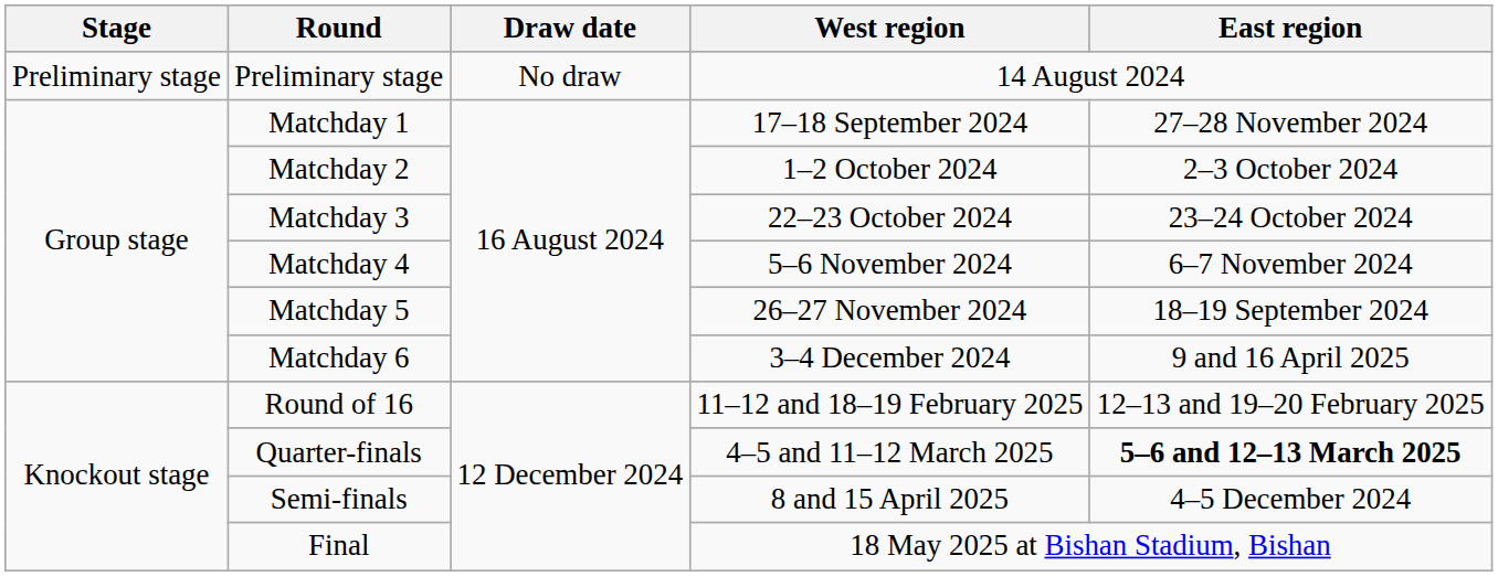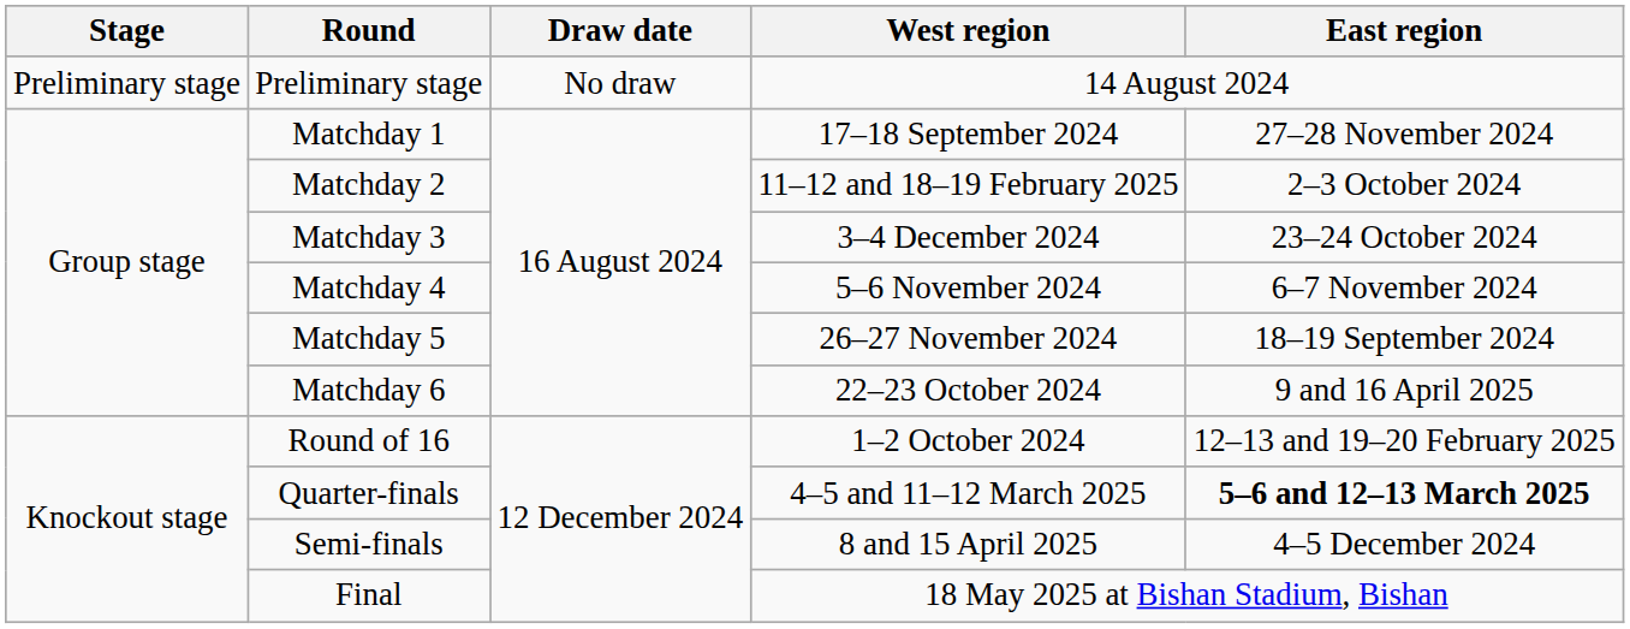 <table class="wikitable" style="text-align:center">
 <tr>
 <th>Stage</th>
 <th>Round</th>
 <th>Draw date</th>
 <th>West region</th>
 <th>East region</th>
 </tr>
 <tr>
 <td>Preliminary stage</td>
 <td>Preliminary stage</td>
 <td>No draw</td>
 <td colspan=2>14 August 2024</td>
 </tr>
 <tr>
 <td rowspan=6>Group stage</td>
 <td>Matchday 1</td>
 <td rowspan="6">16 August 2024</td>
 <td>17–18 September 2024</td>
 <td>27–28 November 2024</td>
 </tr>
 <tr>
 <td>Matchday 2</td>
-<td>1–2 October 2024</td>
+<td>11–12 and 18–19 February 2025</td>
 <td>2–3 October 2024</td>
 </tr>
 <tr>
 <td>Matchday 3</td>
-<td>22–23 October 2024</td>
+<td>3–4 December 2024</td>
 <td>23–24 October 2024</td>
 </tr>
 <tr>
 <td>Matchday 4</td>
 <td>5–6 November 2024</td>
 <td>6–7 November 2024</td>
 </tr>
 <tr>
 <td>Matchday 5</td>
 <td>26–27 November 2024</td>
 <td>18–19 September 2024</td>
 </tr>
 <tr>
 <td>Matchday 6</td>
-<td>3–4 December 2024</td>
+<td>22–23 October 2024</td>
 <td>9 and 16 April 2025</td>
 </tr>
 <tr>
 <td rowspan=4>Knockout stage</td>
 <td>Round of 16</td>
 <td rowspan="4">12 December 2024</td>
-<td>11–12 and 18–19 February 2025</td>
+<td>1–2 October 2024</td>
 <td>12–13 and 19–20 February 2025</td>
 </tr>
 <tr>
 <td>Quarter-finals</td>
 <td>4–5 and 11–12 March 2025</td>
 <td><strong>5–6 and 12–13 March 2025</strong></td>
 </tr>
 <tr>
 <td>Semi-finals</td>
 <td>8 and 15 April 2025</td>
 <td>4–5 December 2024</td>
 </tr>
 <tr>
 <td>Final</td>
 <td colspan=2>18 May 2025 at <a href='#'>Bishan Stadium</a>, <a href='#'>Bishan</a></td>
 </tr>
 </table>
